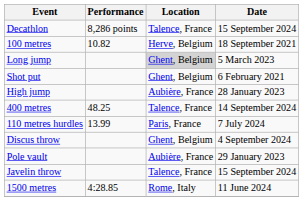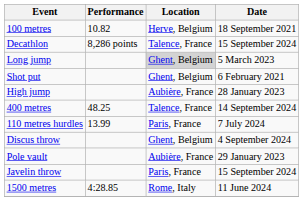 <table class="wikitable">
 <tr>
 <th>Event</th>
 <th>Performance</th>
 <th>Location</th>
 <th>Date</th>
 </tr>
 <tr>
+<td><a href='#'>100 metres</a></td>
+<td>10.82</td>
+<td><a href='#'>Herve</a>, Belgium</td>
+<td>18 September 2021</td>
+</tr>
+<tr>
 <td><a href='#'>Decathlon</a></td>
 <td>8,286 points</td>
 <td><a href='#'>Talence</a>, France</td>
 <td>15 September 2024</td>
-</tr>
-<tr>
-<td><a href='#'>100 metres</a></td>
-<td>10.82</td>
-<td><a href='#'>Herve</a>, Belgium</td>
-<td>18 September 2021</td>
 </tr>
 <tr>
 <td><a href='#'>Long jump</a></td>
 <td></td>
 <td style="background: lightgrey;"><a href='#'>Ghent</a>, Belgium</td>
 <td>5 March 2023</td>
 </tr>
 <tr>
 <td><a href='#'>Shot put</a></td>
 <td></td>
 <td><a href='#'>Ghent</a>, Belgium</td>
 <td>6 February 2021</td>
 </tr>
 <tr>
 <td><a href='#'>High jump</a></td>
 <td></td>
 <td><a href='#'>Aubière</a>, France</td>
 <td>28 January 2023</td>
 </tr>
 <tr>
 <td><a href='#'>400 metres</a></td>
 <td>48.25</td>
 <td><a href='#'>Talence</a>, France</td>
 <td>14 September 2024</td>
 </tr>
 <tr>
 <td><a href='#'>110 metres hurdles</a></td>
 <td>13.99</td>
 <td><a href='#'>Paris</a>, France</td>
 <td>7 July 2024</td>
 </tr>
 <tr>
 <td><a href='#'>Discus throw</a></td>
 <td></td>
 <td><a href='#'>Ghent</a>, Belgium</td>
 <td>4 September 2024</td>
 </tr>
 <tr>
 <td><a href='#'>Pole vault</a></td>
 <td></td>
 <td><a href='#'>Aubière</a>, France</td>
 <td>29 January 2023</td>
 </tr>
 <tr>
 <td><a href='#'>Javelin throw</a></td>
 <td></td>
-<td><a href='#'>Talence</a>, France</td>
+<td><a href='#'>Paris</a>, France</td>
 <td>15 September 2024</td>
 </tr>
 <tr>
 <td><a href='#'>1500 metres</a></td>
 <td>4:28.85</td>
 <td><a href='#'>Rome</a>, Italy</td>
 <td>11 June 2024</td>
 </tr>
 <tr>
 </tr>
 </table>
